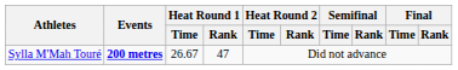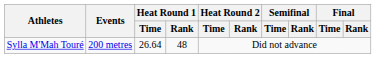 <table class=wikitable style=font-size:90%>
 <tr>
 <th rowspan=2>Athletes</th>
 <th rowspan=2>Events</th>
 <th colspan=2>Heat Round 1</th>
 <th colspan=2>Heat Round 2</th>
 <th colspan=2>Semifinal</th>
 <th colspan=2>Final</th>
 </tr>
 <tr>
 <th>Time</th>
 <th>Rank</th>
 <th>Time</th>
 <th>Rank</th>
 <th>Time</th>
 <th>Rank</th>
 <th>Time</th>
 <th>Rank</th>
 </tr>
 <tr>
 <td><a href='#'>Sylla M'Mah Touré</a></td>
-<td><strong><a href='#'>200 metres</a></strong></td>
-<td align=center>26.67</td>
-<td align=center>47</td>
+<td><a href='#'>200 metres</a></td>
+<td align=center>26.64</td>
+<td align=center>48</td>
 <td align=center colspan=6>Did not advance</td>
 </tr>
 </table>
